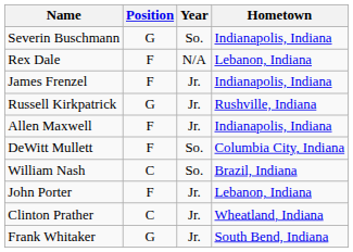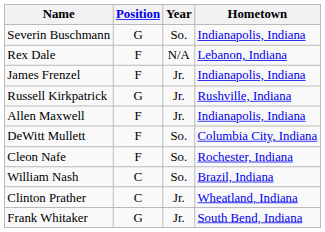 <table class="wikitable" style="text-align:center">
 <tr>
 <th>Name</th>
 <th><a href='#'>Position</a></th>
 <th>Year</th>
 <th>Hometown</th>
 </tr>
 <tr>
 <td style="text-align:left">Severin Buschmann</td>
 <td>G</td>
 <td>So.</td>
 <td style="text-align:left"><a href='#'>Indianapolis, Indiana</a></td>
 </tr>
 <tr>
 <td style="text-align:left">Rex Dale</td>
 <td>F</td>
 <td>N/A</td>
 <td style="text-align:left"><a href='#'>Lebanon, Indiana</a></td>
 </tr>
 <tr>
 <td style="text-align:left">James Frenzel</td>
 <td>F</td>
 <td>Jr.</td>
 <td style="text-align:left"><a href='#'>Indianapolis, Indiana</a></td>
 </tr>
 <tr>
 <td style="text-align:left">Russell Kirkpatrick</td>
 <td>G</td>
 <td>Jr.</td>
 <td style="text-align:left"><a href='#'>Rushville, Indiana</a></td>
 </tr>
 <tr>
 <td style="text-align:left">Allen Maxwell</td>
 <td>F</td>
 <td>Jr.</td>
 <td style="text-align:left"><a href='#'>Indianapolis, Indiana</a></td>
 </tr>
 <tr>
 <td style="text-align:left">DeWitt Mullett</td>
 <td>F</td>
 <td>So.</td>
 <td style="text-align:left"><a href='#'>Columbia City, Indiana</a></td>
 </tr>
 <tr>
+<td style="text-align:left">Cleon Nafe</td>
+<td>F</td>
+<td>So.</td>
+<td style="text-align:left"><a href='#'>Rochester, Indiana</a></td>
+</tr>
+<tr>
 <td style="text-align:left">William Nash</td>
 <td>C</td>
 <td>So.</td>
 <td style="text-align:left"><a href='#'>Brazil, Indiana</a></td>
-</tr>
-<tr>
-<td style="text-align:left">John Porter</td>
-<td>F</td>
-<td>Jr.</td>
-<td style="text-align:left"><a href='#'>Lebanon, Indiana</a></td>
 </tr>
 <tr>
 <td style="text-align:left">Clinton Prather</td>
 <td>C</td>
 <td>Jr.</td>
 <td style="text-align:left"><a href='#'>Wheatland, Indiana</a></td>
 </tr>
 <tr>
 <td style="text-align:left">Frank Whitaker</td>
 <td>G</td>
 <td>Jr.</td>
 <td style="text-align:left"><a href='#'>South Bend, Indiana</a></td>
 </tr>
 </table>
